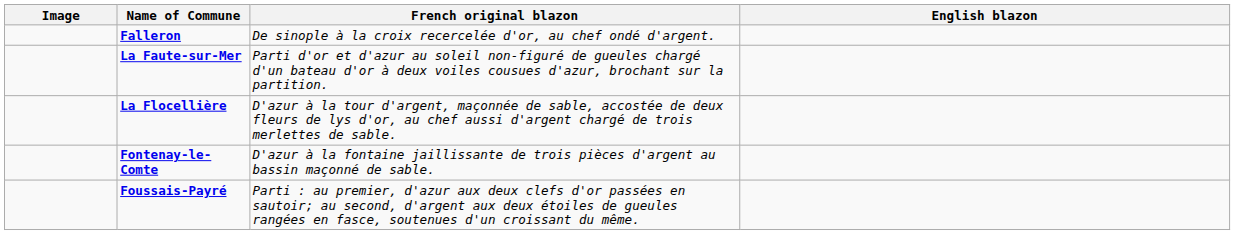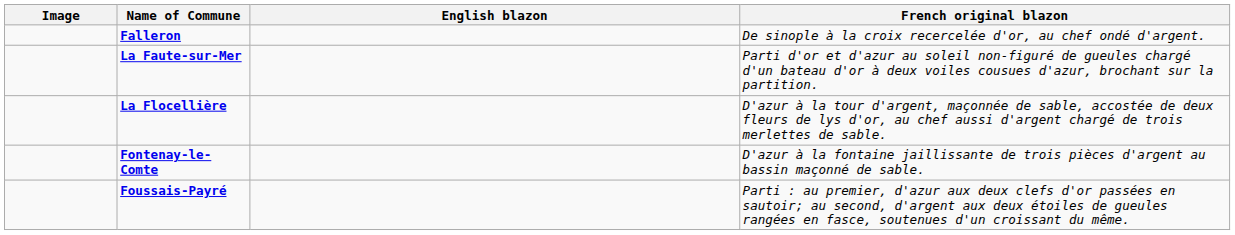 <table class="wikitable" style="width:100%;">
 <tr>
 <th style="width:110px;">Image</th>
 <th>Name of Commune</th>
+<th style="width:40%;">English blazon</th>
 <th style="width:40%;">French original blazon</th>
-<th style="width:40%;">English blazon</th>
 </tr>
 <tr valign=top>
 <td align=center></td>
 <td><strong><a href='#'>Falleron</a></strong></td>
+<td></td>
 <td><em>De sinople à la croix recercelée d'or, au chef ondé d'argent.</em></td>
-<td></td>
 </tr>
 <tr valign=top>
 <td align=center></td>
 <td><strong><a href='#'>La Faute-sur-Mer</a></strong></td>
+<td></td>
 <td><em>Parti d'or et d'azur au soleil non-figuré de gueules chargé d'un bateau d'or à deux voiles cousues d'azur, brochant sur la partition.</em></td>
-<td></td>
 </tr>
 <tr valign=top>
 <td align=center></td>
 <td><strong><a href='#'>La Flocellière</a></strong></td>
+<td></td>
 <td><em>D'azur à la tour d'argent, maçonnée de sable, accostée de deux fleurs de lys d'or, au chef aussi d'argent chargé de trois merlettes de sable.</em></td>
-<td></td>
 </tr>
 <tr valign=top>
 <td align=center></td>
 <td><strong><a href='#'>Fontenay-le-Comte</a></strong></td>
+<td></td>
 <td><em>D'azur à la fontaine jaillissante de trois pièces d'argent au bassin maçonné de sable.</em></td>
-<td></td>
 </tr>
 <tr valign=top>
 <td align=center></td>
 <td><strong><a href='#'>Foussais-Payré</a></strong></td>
+<td></td>
 <td><em>Parti : au premier, d'azur aux deux clefs d'or passées en sautoir; au second, d'argent aux deux étoiles de gueules rangées en fasce, soutenues d'un croissant du même.</em></td>
-<td></td>
 </tr>
 </table>
